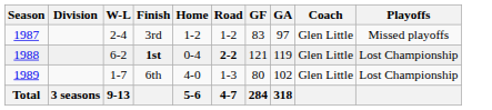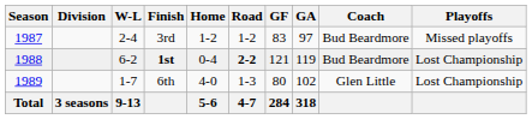 <table class="wikitable">
 <tr>
 <th>Season</th>
 <th>Division</th>
 <th>W-L</th>
 <th>Finish</th>
 <th>Home</th>
 <th>Road</th>
 <th>GF</th>
 <th>GA</th>
 <th>Coach</th>
 <th>Playoffs</th>
 </tr>
 <tr ALIGN=center>
 <td><a href='#'>1987</a></td>
 <td> </td>
 <td>2-4</td>
 <td>3rd</td>
 <td>1-2</td>
 <td>1-2</td>
 <td>83</td>
 <td>97</td>
-<td>Glen Little</td>
+<td>Bud Beardmore</td>
 <td>Missed playoffs</td>
 </tr>
 <tr ALIGN=center bgcolor="#f0f0f0">
 <td><a href='#'>1988</a></td>
 <td> </td>
 <td>6-2</td>
 <td><strong>1st</strong></td>
 <td>0-4</td>
 <td><strong>2-2</strong></td>
 <td>121</td>
 <td>119</td>
-<td>Glen Little</td>
+<td>Bud Beardmore</td>
 <td>Lost Championship</td>
 </tr>
 <tr ALIGN=center>
 <td><a href='#'>1989</a></td>
 <td> </td>
 <td>1-7</td>
 <td>6th</td>
 <td>4-0</td>
 <td>1-3</td>
 <td>80</td>
 <td>102</td>
 <td>Glen Little</td>
 <td>Lost Championship</td>
 </tr>
 <tr ALIGN=center bgcolor="#e0e0e0">
 <th>Total</th>
 <th>3 seasons</th>
 <th>9-13</th>
 <th> </th>
 <th>5-6</th>
 <th>4-7</th>
 <th>284</th>
 <th>318</th>
 <th> </th>
 <th> </th>
 </tr>
 </table>
